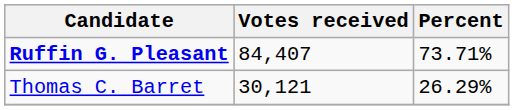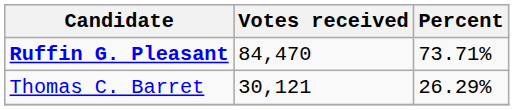 <table class="wikitable">
 <tr>
 <th>Candidate</th>
 <th>Votes received</th>
 <th>Percent</th>
 </tr>
 <tr>
 <td><strong><a href='#'>Ruffin G. Pleasant</a></strong></td>
-<td>84,407</td>
+<td>84,470</td>
 <td>73.71%</td>
 </tr>
 <tr>
 <td><a href='#'>Thomas C. Barret</a></td>
 <td>30,121</td>
 <td>26.29%</td>
 </tr>
 <tr>
 </tr>
 </table>
